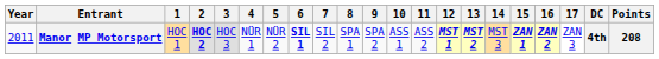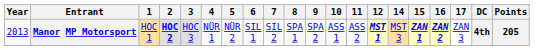 <table class="wikitable" style="text-align:center; font-size:85%">
 <tr>
 <th>Year</th>
 <th>Entrant</th>
 <th>1</th>
 <th>2</th>
 <th>3</th>
 <th>4</th>
 <th>5</th>
 <th>6</th>
 <th>7</th>
 <th>8</th>
 <th>9</th>
 <th>10</th>
 <th>11</th>
 <th>12</th>
-<th>13</th>
 <th>14</th>
 <th>15</th>
 <th>16</th>
 <th>17</th>
 <th>DC</th>
 <th>Points</th>
 </tr>
 <tr>
-<td><a href='#'>2011</a></td>
+<td><a href='#'>2013</a></td>
 <th><a href='#'>Manor</a> <a href='#'>MP Motorsport</a></th>
 <td style="background:#ffdf9f;"><a href='#'>HOC<br>1</a><br></td>
 <td style="background:#dfdfdf;"><strong><a href='#'>HOC<br>2</a><br></strong></td>
 <td style="background:#dfdfdf;"><a href='#'>HOC<br>3</a><br></td>
 <td style="background:#;"><a href='#'>NÜR<br>1</a><br></td>
 <td style="background:#;"><a href='#'>NÜR<br>2</a><br></td>
-<td style="background:#;"><strong><a href='#'>SIL<br>1</a><br></strong></td>
+<td style="background:#;"><a href='#'>SIL<br>1</a><br></td>
 <td style="background:#;"><a href='#'>SIL<br>2</a><br></td>
 <td style="background:#;"><a href='#'>SPA<br>1</a><br></td>
 <td style="background:#;"><a href='#'>SPA<br>2</a><br></td>
 <td style="background:#;"><a href='#'>ASS<br>1</a><br></td>
 <td style="background:#;"><a href='#'>ASS<br>2</a><br></td>
 <td style="background:#ffffbf;"><strong><em><a href='#'>MST<br>1</a></em></strong><br></td>
-<td style="background:#ffffbf;"><strong><em><a href='#'>MST<br>2</a></em></strong><br></td>
 <td style="background:#ffdf9f;"><a href='#'>MST<br>3</a><br></td>
 <td style="background:#ffffbf;"><strong><em><a href='#'>ZAN<br>1</a></em></strong><br></td>
 <td style="background:#ffffbf;"><strong><em><a href='#'>ZAN<br>2</a></em></strong><br></td>
 <td style="background:#FFFFFF;"><a href='#'>ZAN<br>3</a><br></td>
 <th>4th</th>
-<th>208</th>
+<th>205</th>
 </tr>
 </table>
